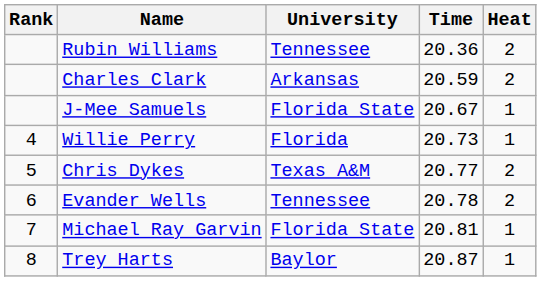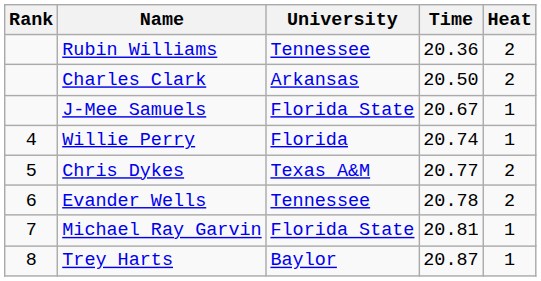 <table class="wikitable sortable" style="text-align:center">
 <tr>
 <th>Rank</th>
 <th>Name</th>
 <th>University</th>
 <th>Time</th>
 <th>Heat</th>
 </tr>
 <tr>
 <td></td>
 <td align=left><a href='#'>Rubin Williams</a></td>
 <td align=left><a href='#'>Tennessee</a></td>
 <td>20.36</td>
 <td>2</td>
 </tr>
 <tr>
 <td></td>
 <td align=left><a href='#'>Charles Clark</a></td>
 <td align=left><a href='#'>Arkansas</a></td>
-<td>20.59</td>
+<td>20.50</td>
 <td>2</td>
 </tr>
 <tr>
 <td></td>
 <td align=left><a href='#'>J-Mee Samuels</a></td>
 <td align=left><a href='#'>Florida State</a></td>
 <td>20.67</td>
 <td>1</td>
 </tr>
 <tr>
 <td>4</td>
 <td align=left><a href='#'>Willie Perry</a></td>
 <td align=left><a href='#'>Florida</a></td>
-<td>20.73</td>
+<td>20.74</td>
 <td>1</td>
 </tr>
 <tr>
 <td>5</td>
 <td align=left><a href='#'>Chris Dykes</a></td>
 <td align="left"><a href='#'>Texas A&M</a></td>
 <td>20.77</td>
 <td>2</td>
 </tr>
 <tr>
 <td>6</td>
 <td align=left><a href='#'>Evander Wells</a></td>
 <td align="left"><a href='#'>Tennessee</a></td>
 <td>20.78</td>
 <td>2</td>
 </tr>
 <tr>
 <td>7</td>
 <td align=left><a href='#'>Michael Ray Garvin</a></td>
 <td align=left><a href='#'>Florida State</a></td>
 <td>20.81</td>
 <td>1</td>
 </tr>
 <tr>
 <td>8</td>
 <td align=left><a href='#'>Trey Harts</a></td>
 <td align="left"><a href='#'>Baylor</a></td>
 <td>20.87</td>
 <td>1</td>
 </tr>
 </table>
